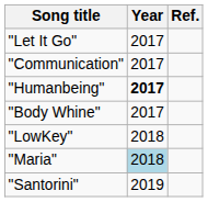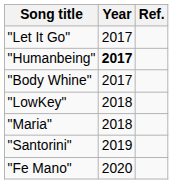 <table class="wikitable">
 <tr>
 <th>Song title</th>
 <th>Year</th>
 <th>Ref.</th>
 </tr>
 <tr>
 <td>"Let It Go"</td>
-<td>2017</td>
-<td></td>
-</tr>
-<tr>
-<td>"Communication"</td>
 <td>2017</td>
 <td></td>
 </tr>
 <tr>
 <td>"Humanbeing"</td>
 <td><strong>2017</strong></td>
 <td></td>
 </tr>
 <tr>
 <td>"Body Whine"</td>
 <td>2017</td>
 <td></td>
 </tr>
 <tr>
 <td>"LowKey"</td>
 <td>2018</td>
 <td></td>
 </tr>
 <tr>
 <td>"Maria"</td>
-<td style="background: lightblue;">2018</td>
+<td>2018</td>
 <td></td>
 </tr>
 <tr>
 <td>"Santorini"</td>
 <td>2019</td>
 <td></td>
 </tr>
+<tr>
+<td>"Fe Mano"</td>
+<td>2020</td>
+<td></td>
+</tr>
 </table>
